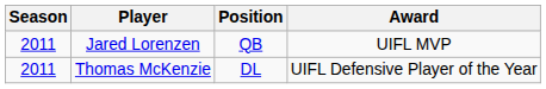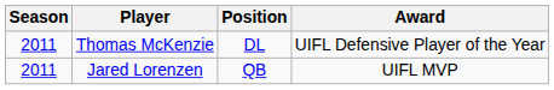 <table class="wikitable" style="text-align:center">
 <tr bgcolor="#efefef">
 <th>Season</th>
 <th>Player</th>
 <th>Position</th>
 <th>Award</th>
 </tr>
 <tr>
 <td><a href='#'>2011</a></td>
+<td><a href='#'>Thomas McKenzie</a></td>
+<td><a href='#'>DL</a></td>
+<td>UIFL Defensive Player of the Year</td>
+</tr>
+<tr>
+<td><a href='#'>2011</a></td>
 <td><a href='#'>Jared Lorenzen</a></td>
 <td><a href='#'>QB</a></td>
 <td>UIFL MVP</td>
 </tr>
-<tr>
-<td><a href='#'>2011</a></td>
-<td><a href='#'>Thomas McKenzie</a></td>
-<td><a href='#'>DL</a></td>
-<td>UIFL Defensive Player of the Year</td>
-</tr>
 </table>
